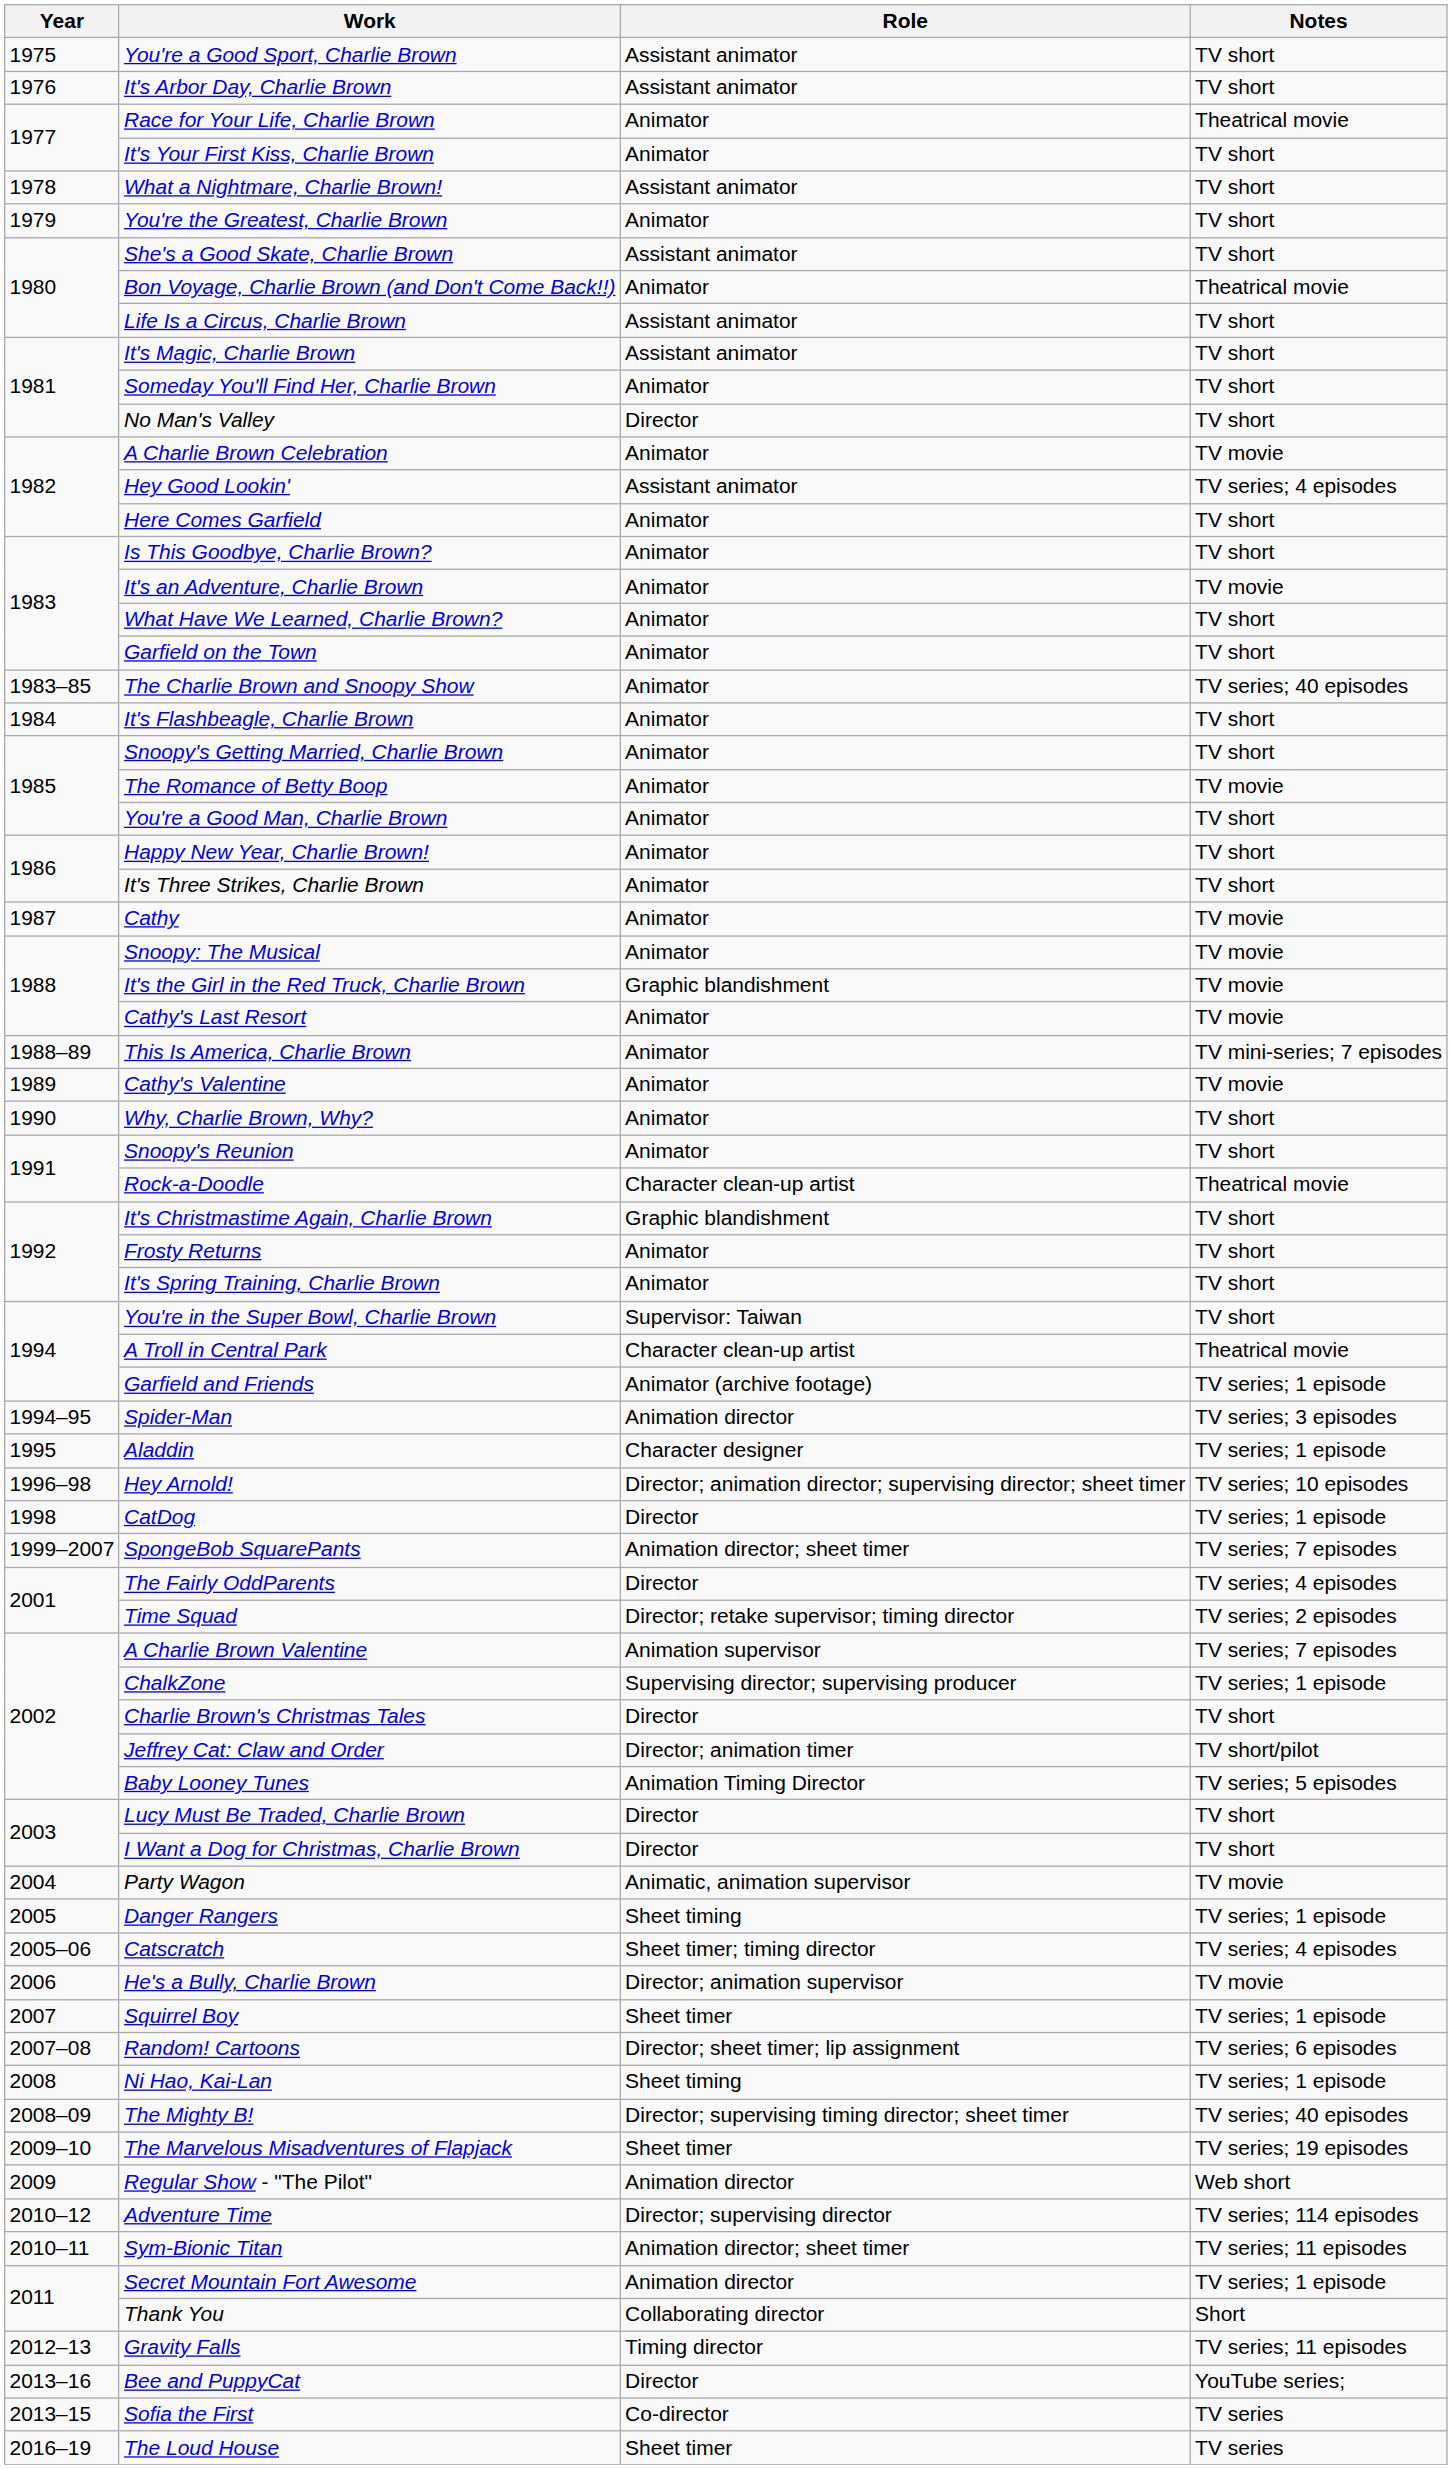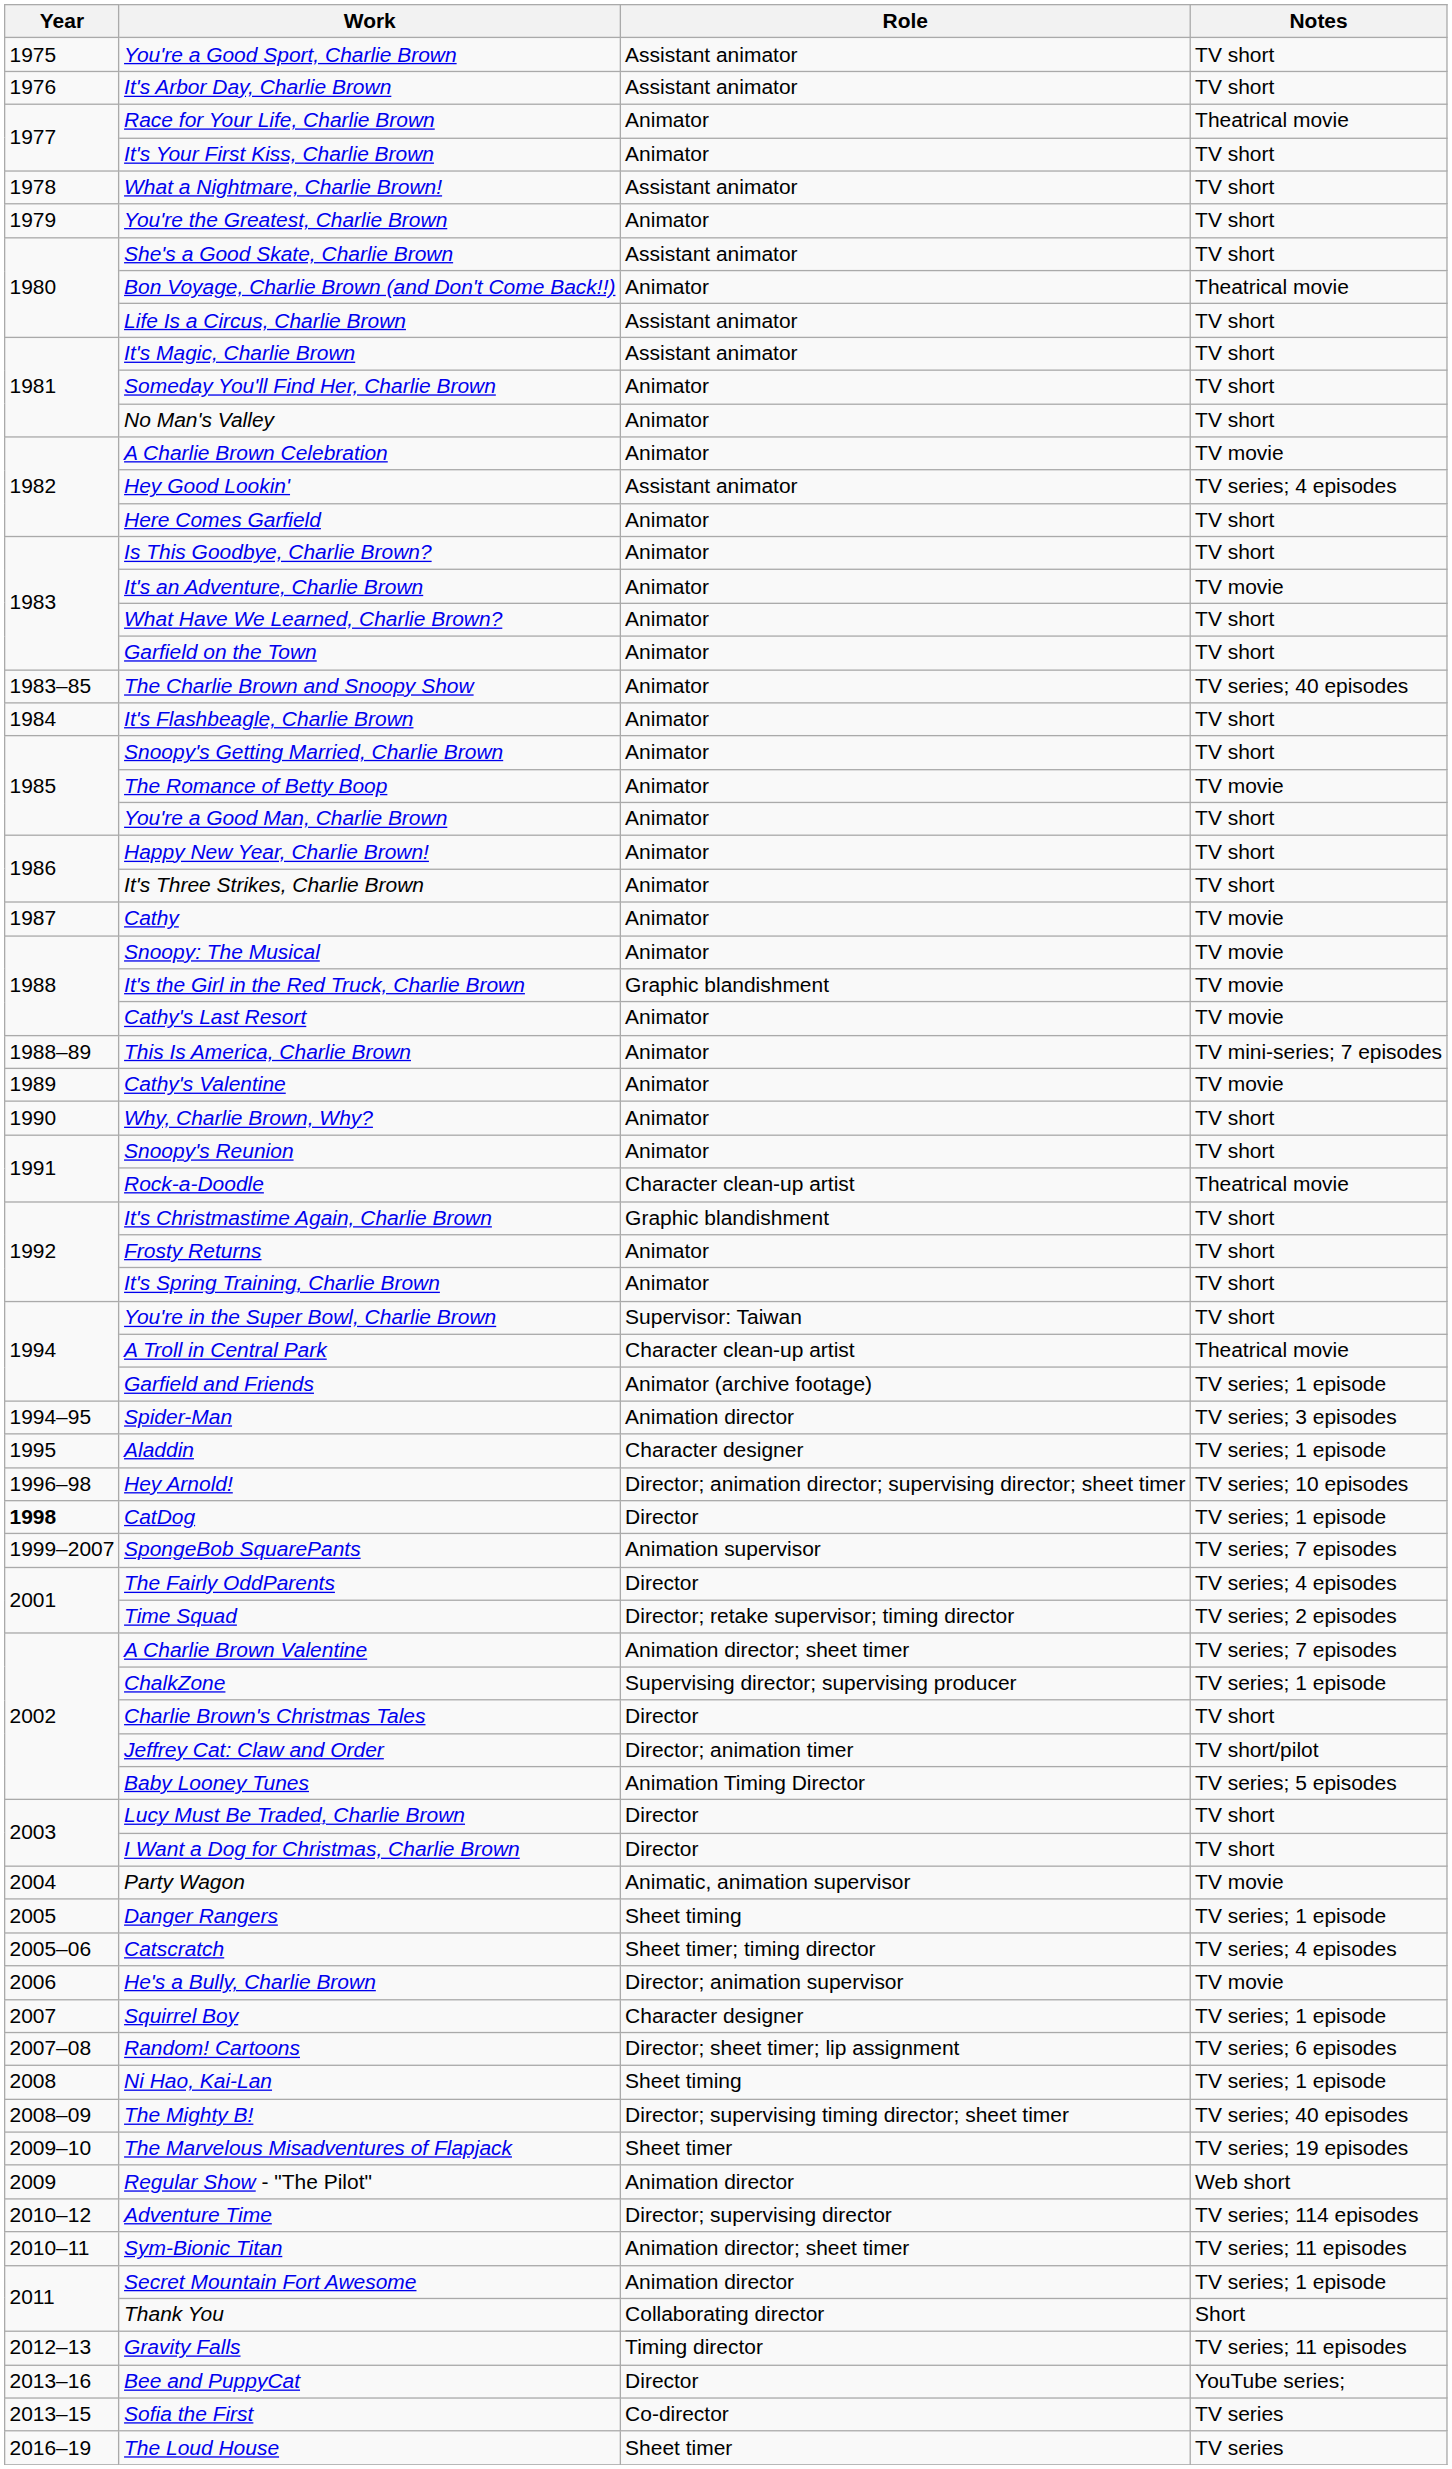 <table class="wikitable">
 <tr>
 <th>Year</th>
 <th>Work</th>
 <th>Role</th>
 <th>Notes</th>
 </tr>
 <tr>
 <td>1975</td>
 <td><em><a href='#'>You're a Good Sport, Charlie Brown</a></em></td>
 <td>Assistant animator</td>
 <td>TV short</td>
 </tr>
 <tr>
 <td>1976</td>
 <td><em><a href='#'>It's Arbor Day, Charlie Brown</a></em></td>
 <td>Assistant animator</td>
 <td>TV short</td>
 </tr>
 <tr>
 <td rowspan="2">1977</td>
 <td><em><a href='#'>Race for Your Life, Charlie Brown</a></em></td>
 <td>Animator</td>
 <td>Theatrical movie</td>
 </tr>
 <tr>
 <td><em><a href='#'>It's Your First Kiss, Charlie Brown</a></em></td>
 <td>Animator</td>
 <td>TV short</td>
 </tr>
 <tr>
 <td>1978</td>
 <td><em><a href='#'>What a Nightmare, Charlie Brown!</a></em></td>
 <td>Assistant animator</td>
 <td>TV short</td>
 </tr>
 <tr>
 <td>1979</td>
 <td><em><a href='#'>You're the Greatest, Charlie Brown</a></em></td>
 <td>Animator</td>
 <td>TV short</td>
 </tr>
 <tr>
 <td rowspan="3">1980</td>
 <td><em><a href='#'>She's a Good Skate, Charlie Brown</a></em></td>
 <td>Assistant animator</td>
 <td>TV short</td>
 </tr>
 <tr>
 <td><em><a href='#'>Bon Voyage, Charlie Brown (and Don't Come Back!!)</a></em></td>
 <td>Animator</td>
 <td>Theatrical movie</td>
 </tr>
 <tr>
 <td><em><a href='#'>Life Is a Circus, Charlie Brown</a></em></td>
 <td>Assistant animator</td>
 <td>TV short</td>
 </tr>
 <tr>
 <td rowspan="3">1981</td>
 <td><em><a href='#'>It's Magic, Charlie Brown</a></em></td>
 <td>Assistant animator</td>
 <td>TV short</td>
 </tr>
 <tr>
 <td><em><a href='#'>Someday You'll Find Her, Charlie Brown</a></em></td>
 <td>Animator</td>
 <td>TV short</td>
 </tr>
 <tr>
 <td><em>No Man's Valley</em></td>
-<td>Director</td>
+<td>Animator</td>
 <td>TV short</td>
 </tr>
 <tr>
 <td rowspan="3">1982</td>
 <td><em><a href='#'>A Charlie Brown Celebration</a></em></td>
 <td>Animator</td>
 <td>TV movie</td>
 </tr>
 <tr>
 <td><em><a href='#'>Hey Good Lookin'</a></em></td>
 <td>Assistant animator</td>
 <td>TV series; 4 episodes</td>
 </tr>
 <tr>
 <td><em><a href='#'>Here Comes Garfield</a></em></td>
 <td>Animator</td>
 <td>TV short</td>
 </tr>
 <tr>
 <td rowspan="4">1983</td>
 <td><em><a href='#'>Is This Goodbye, Charlie Brown?</a></em></td>
 <td>Animator</td>
 <td>TV short</td>
 </tr>
 <tr>
 <td><em><a href='#'>It's an Adventure, Charlie Brown</a></em></td>
 <td>Animator</td>
 <td>TV movie</td>
 </tr>
 <tr>
 <td><em><a href='#'>What Have We Learned, Charlie Brown?</a></em></td>
 <td>Animator</td>
 <td>TV short</td>
 </tr>
 <tr>
 <td><em><a href='#'>Garfield on the Town</a></em></td>
 <td>Animator</td>
 <td>TV short</td>
 </tr>
 <tr>
 <td>1983–85</td>
 <td><em><a href='#'>The Charlie Brown and Snoopy Show</a></em></td>
 <td>Animator</td>
 <td>TV series; 40 episodes</td>
 </tr>
 <tr>
 <td>1984</td>
 <td><em><a href='#'>It's Flashbeagle, Charlie Brown</a></em></td>
 <td>Animator</td>
 <td>TV short</td>
 </tr>
 <tr>
 <td rowspan="3">1985</td>
 <td><em><a href='#'>Snoopy's Getting Married, Charlie Brown</a></em></td>
 <td>Animator</td>
 <td>TV short</td>
 </tr>
 <tr>
 <td><em><a href='#'>The Romance of Betty Boop</a></em></td>
 <td>Animator</td>
 <td>TV movie</td>
 </tr>
 <tr>
 <td><em><a href='#'>You're a Good Man, Charlie Brown</a></em></td>
 <td>Animator</td>
 <td>TV short</td>
 </tr>
 <tr>
 <td rowspan="2">1986</td>
 <td><em><a href='#'>Happy New Year, Charlie Brown!</a></em></td>
 <td>Animator</td>
 <td>TV short</td>
 </tr>
 <tr>
 <td><em>It's Three Strikes, Charlie Brown</em></td>
 <td>Animator</td>
 <td>TV short</td>
 </tr>
 <tr>
 <td>1987</td>
 <td><em><a href='#'>Cathy</a></em></td>
 <td>Animator</td>
 <td>TV movie</td>
 </tr>
 <tr>
 <td rowspan="3">1988</td>
 <td><em><a href='#'>Snoopy: The Musical</a></em></td>
 <td>Animator</td>
 <td>TV movie</td>
 </tr>
 <tr>
 <td><em><a href='#'>It's the Girl in the Red Truck, Charlie Brown</a></em></td>
 <td>Graphic blandishment</td>
 <td>TV movie</td>
 </tr>
 <tr>
 <td><em><a href='#'>Cathy's Last Resort</a></em></td>
 <td>Animator</td>
 <td>TV movie</td>
 </tr>
 <tr>
 <td>1988–89</td>
 <td><em><a href='#'>This Is America, Charlie Brown</a></em></td>
 <td>Animator</td>
 <td>TV mini-series; 7 episodes</td>
 </tr>
 <tr>
 <td>1989</td>
 <td><em><a href='#'>Cathy's Valentine</a></em></td>
 <td>Animator</td>
 <td>TV movie</td>
 </tr>
 <tr>
 <td>1990</td>
 <td><em><a href='#'>Why, Charlie Brown, Why?</a></em></td>
 <td>Animator</td>
 <td>TV short</td>
 </tr>
 <tr>
 <td rowspan="2">1991</td>
 <td><em><a href='#'>Snoopy's Reunion</a></em></td>
 <td>Animator</td>
 <td>TV short</td>
 </tr>
 <tr>
 <td><em><a href='#'>Rock-a-Doodle</a></em></td>
 <td>Character clean-up artist</td>
 <td>Theatrical movie</td>
 </tr>
 <tr>
 <td rowspan="3">1992</td>
 <td><em><a href='#'>It's Christmastime Again, Charlie Brown</a></em></td>
 <td>Graphic blandishment</td>
 <td>TV short</td>
 </tr>
 <tr>
 <td><em><a href='#'>Frosty Returns</a></em></td>
 <td>Animator</td>
 <td>TV short</td>
 </tr>
 <tr>
 <td><em><a href='#'>It's Spring Training, Charlie Brown</a></em></td>
 <td>Animator</td>
 <td>TV short</td>
 </tr>
 <tr>
 <td rowspan="3">1994</td>
 <td><em><a href='#'>You're in the Super Bowl, Charlie Brown</a></em></td>
 <td>Supervisor: Taiwan</td>
 <td>TV short</td>
 </tr>
 <tr>
 <td><em><a href='#'>A Troll in Central Park</a></em></td>
 <td>Character clean-up artist</td>
 <td>Theatrical movie</td>
 </tr>
 <tr>
 <td><em><a href='#'>Garfield and Friends</a></em></td>
 <td>Animator (archive footage)</td>
 <td>TV series; 1 episode</td>
 </tr>
 <tr>
 <td>1994–95</td>
 <td><em><a href='#'>Spider-Man</a></em></td>
 <td>Animation director</td>
 <td>TV series; 3 episodes</td>
 </tr>
 <tr>
 <td>1995</td>
 <td><em><a href='#'>Aladdin</a></em></td>
 <td>Character designer</td>
 <td>TV series; 1 episode</td>
 </tr>
 <tr>
 <td>1996–98</td>
 <td><em><a href='#'>Hey Arnold!</a></em></td>
 <td>Director; animation director; supervising director; sheet timer</td>
 <td>TV series; 10 episodes</td>
 </tr>
 <tr>
-<td>1998</td>
+<td><strong>1998</strong></td>
 <td><em><a href='#'>CatDog</a></em></td>
 <td>Director</td>
 <td>TV series; 1 episode</td>
 </tr>
 <tr>
 <td>1999–2007</td>
 <td><em><a href='#'>SpongeBob SquarePants</a></em></td>
-<td>Animation director; sheet timer</td>
+<td>Animation supervisor</td>
 <td>TV series; 7 episodes</td>
 </tr>
 <tr>
 <td rowspan="2">2001</td>
 <td><em><a href='#'>The Fairly OddParents</a></em></td>
 <td>Director</td>
 <td>TV series; 4 episodes</td>
 </tr>
 <tr>
 <td><em><a href='#'>Time Squad</a></em></td>
 <td>Director; retake supervisor; timing director</td>
 <td>TV series; 2 episodes</td>
 </tr>
 <tr>
 <td rowspan="5">2002</td>
 <td><em><a href='#'>A Charlie Brown Valentine</a></em></td>
-<td>Animation supervisor</td>
+<td>Animation director; sheet timer</td>
 <td>TV series; 7 episodes</td>
 </tr>
 <tr>
 <td><em><a href='#'>ChalkZone</a></em></td>
 <td>Supervising director; supervising producer</td>
 <td>TV series; 1 episode</td>
 </tr>
 <tr>
 <td><em><a href='#'>Charlie Brown's Christmas Tales</a></em></td>
 <td>Director</td>
 <td>TV short</td>
 </tr>
 <tr>
 <td><em><a href='#'>Jeffrey Cat: Claw and Order</a></em></td>
 <td>Director; animation timer</td>
 <td>TV short/pilot</td>
 </tr>
 <tr>
 <td><em><a href='#'>Baby Looney Tunes</a></em></td>
 <td>Animation Timing Director</td>
 <td>TV series; 5 episodes</td>
 </tr>
 <tr>
 <td rowspan="2">2003</td>
 <td><em><a href='#'>Lucy Must Be Traded, Charlie Brown</a></em></td>
 <td>Director</td>
 <td>TV short</td>
 </tr>
 <tr>
 <td><em><a href='#'>I Want a Dog for Christmas, Charlie Brown</a></em></td>
 <td>Director</td>
 <td>TV short</td>
 </tr>
 <tr>
 <td>2004</td>
 <td><em>Party Wagon</em></td>
 <td>Animatic, animation supervisor</td>
 <td>TV movie</td>
 </tr>
 <tr>
 <td>2005</td>
 <td><em><a href='#'>Danger Rangers</a></em></td>
 <td>Sheet timing</td>
 <td>TV series; 1 episode</td>
 </tr>
 <tr>
 <td>2005–06</td>
 <td><em><a href='#'>Catscratch</a></em></td>
 <td>Sheet timer; timing director</td>
 <td>TV series; 4 episodes</td>
 </tr>
 <tr>
 <td>2006</td>
 <td><em><a href='#'>He's a Bully, Charlie Brown</a></em></td>
 <td>Director; animation supervisor</td>
 <td>TV movie</td>
 </tr>
 <tr>
 <td>2007</td>
 <td><em><a href='#'>Squirrel Boy</a></em></td>
-<td>Sheet timer</td>
+<td>Character designer</td>
 <td>TV series; 1 episode</td>
 </tr>
 <tr>
 <td>2007–08</td>
 <td><em><a href='#'>Random! Cartoons</a></em></td>
 <td>Director; sheet timer; lip assignment</td>
 <td>TV series; 6 episodes</td>
 </tr>
 <tr>
 <td>2008</td>
 <td><em><a href='#'>Ni Hao, Kai-Lan</a></em></td>
 <td>Sheet timing</td>
 <td>TV series; 1 episode</td>
 </tr>
 <tr>
 <td>2008–09</td>
 <td><em><a href='#'>The Mighty B!</a></em></td>
 <td>Director; supervising timing director; sheet timer</td>
 <td>TV series; 40 episodes</td>
 </tr>
 <tr>
 <td>2009–10</td>
 <td><em><a href='#'>The Marvelous Misadventures of Flapjack</a></em></td>
 <td>Sheet timer</td>
 <td>TV series; 19 episodes</td>
 </tr>
 <tr>
 <td>2009</td>
 <td><em><a href='#'>Regular Show</a></em> - "The Pilot"</td>
 <td>Animation director</td>
 <td>Web short</td>
 </tr>
 <tr>
 <td>2010–12</td>
 <td><em><a href='#'>Adventure Time</a></em></td>
 <td>Director; supervising director</td>
 <td>TV series; 114 episodes</td>
 </tr>
 <tr>
 <td>2010–11</td>
 <td><em><a href='#'>Sym-Bionic Titan</a></em></td>
 <td>Animation director; sheet timer</td>
 <td>TV series; 11 episodes</td>
 </tr>
 <tr>
 <td rowspan="2">2011</td>
 <td><em><a href='#'>Secret Mountain Fort Awesome</a></em></td>
 <td>Animation director</td>
 <td>TV series; 1 episode</td>
 </tr>
 <tr>
 <td><em>Thank You</em></td>
 <td>Collaborating director</td>
 <td>Short</td>
 </tr>
 <tr>
 <td>2012–13</td>
 <td><em><a href='#'>Gravity Falls</a></em></td>
 <td>Timing director</td>
 <td>TV series; 11 episodes</td>
 </tr>
 <tr>
 <td>2013–16</td>
 <td><em><a href='#'>Bee and PuppyCat</a></em></td>
 <td>Director</td>
 <td>YouTube series;</td>
 </tr>
 <tr>
 <td>2013–15</td>
 <td><em><a href='#'>Sofia the First</a></em></td>
 <td>Co-director</td>
 <td>TV series</td>
 </tr>
 <tr>
 <td>2016–19</td>
 <td><em><a href='#'>The Loud House</a></em></td>
 <td>Sheet timer</td>
 <td>TV series</td>
 </tr>
 </table>
